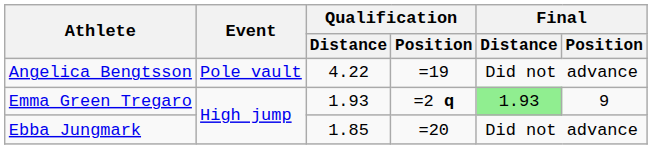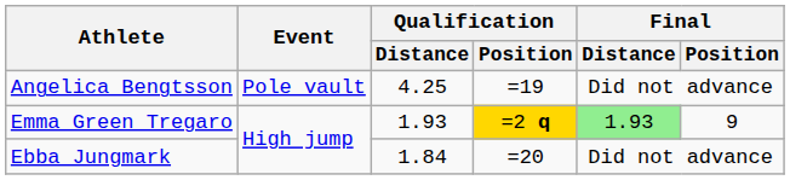 <table class=wikitable style="font-size:90%">
 <tr>
 <th rowspan="2">Athlete</th>
 <th rowspan="2">Event</th>
 <th colspan="2">Qualification</th>
 <th colspan="2">Final</th>
 </tr>
 <tr style="font-size:95%">
 <th>Distance</th>
 <th>Position</th>
 <th>Distance</th>
 <th>Position</th>
 </tr>
 <tr align=center>
 <td align=left><a href='#'>Angelica Bengtsson</a></td>
 <td align=left><a href='#'>Pole vault</a></td>
-<td>4.22</td>
+<td>4.25</td>
 <td>=19</td>
 <td colspan=2>Did not advance</td>
 </tr>
 <tr align=center>
 <td align=left><a href='#'>Emma Green Tregaro</a></td>
 <td align=left rowspan=2><a href='#'>High jump</a></td>
 <td>1.93</td>
-<td>=2 <strong>q</strong></td>
+<td style="background: gold;">=2 <strong>q</strong></td>
 <td style="background: lightgreen;">1.93</td>
 <td>9</td>
 </tr>
 <tr align=center>
 <td align=left><a href='#'>Ebba Jungmark</a></td>
-<td>1.85</td>
+<td>1.84</td>
 <td>=20</td>
 <td colspan=2>Did not advance</td>
 </tr>
 </table>
